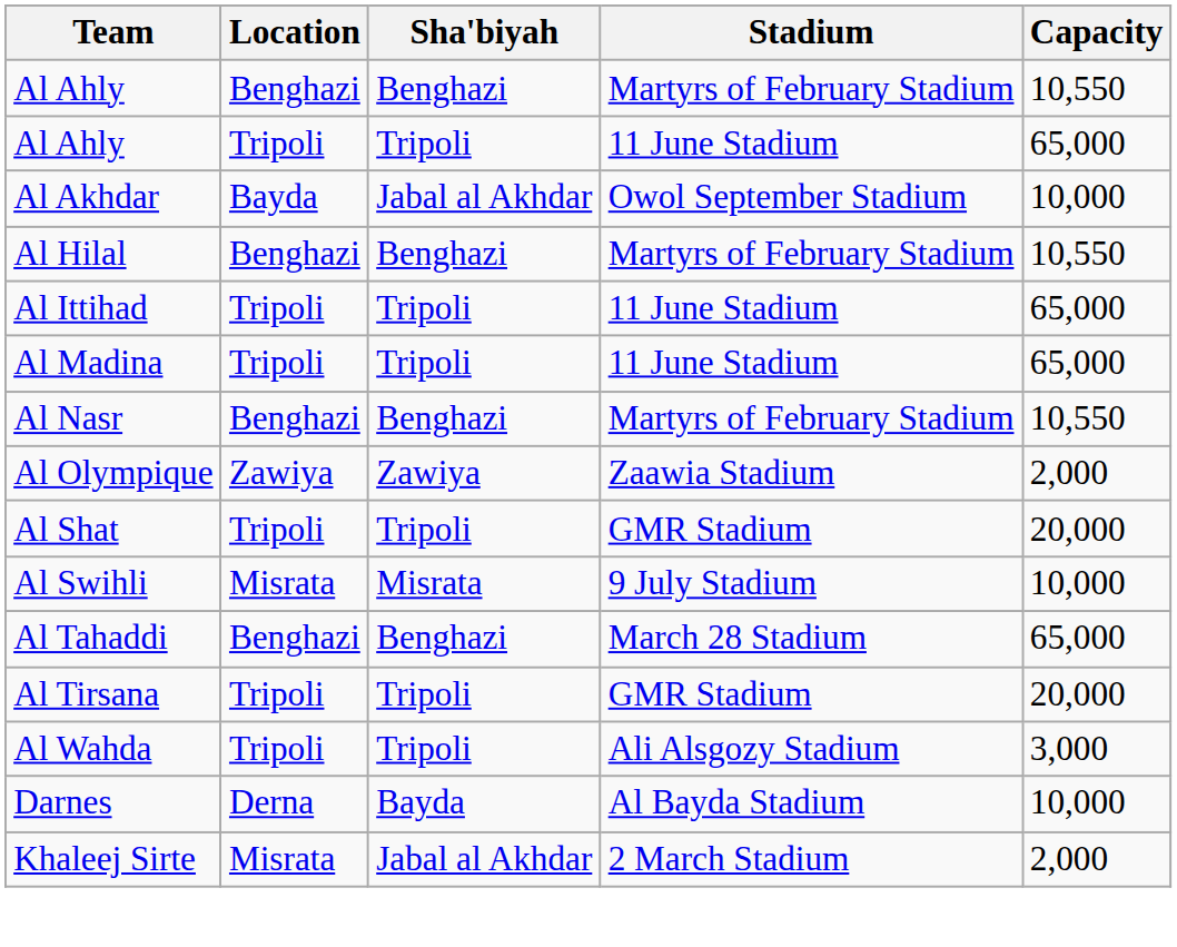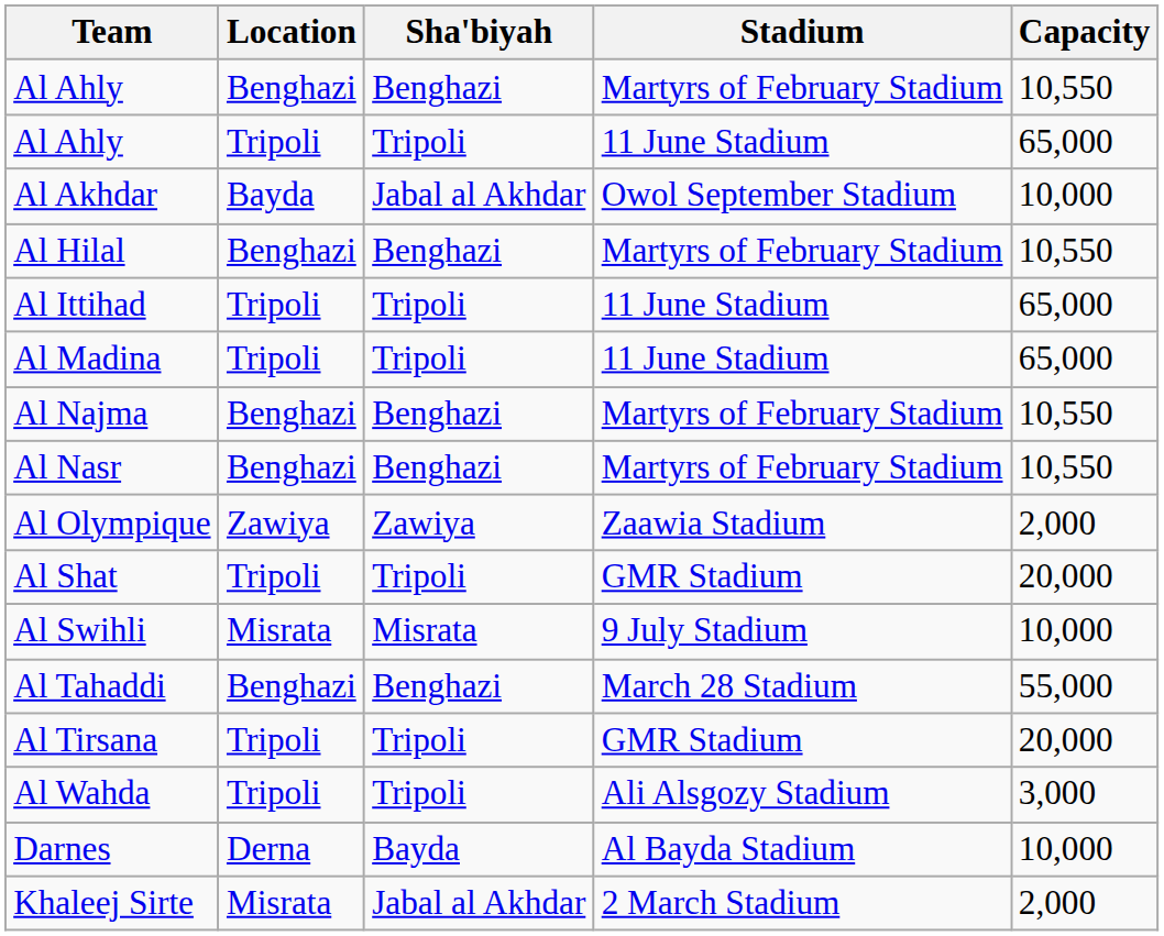 <table class="wikitable sortable">
 <tr>
 <th>Team</th>
 <th>Location</th>
 <th>Sha'biyah</th>
 <th>Stadium</th>
 <th>Capacity</th>
 </tr>
 <tr>
 <td><a href='#'>Al Ahly</a></td>
 <td><a href='#'>Benghazi</a></td>
 <td><a href='#'>Benghazi</a></td>
 <td><a href='#'>Martyrs of February Stadium</a></td>
 <td>10,550</td>
 </tr>
 <tr>
 <td><a href='#'>Al Ahly</a></td>
 <td><a href='#'>Tripoli</a></td>
 <td><a href='#'>Tripoli</a></td>
 <td><a href='#'>11 June Stadium</a></td>
 <td>65,000</td>
 </tr>
 <tr>
 <td><a href='#'>Al Akhdar</a></td>
 <td><a href='#'>Bayda</a></td>
 <td><a href='#'>Jabal al Akhdar</a></td>
 <td><a href='#'>Owol September Stadium</a></td>
 <td>10,000</td>
 </tr>
 <tr>
 <td><a href='#'>Al Hilal</a></td>
 <td><a href='#'>Benghazi</a></td>
 <td><a href='#'>Benghazi</a></td>
 <td><a href='#'>Martyrs of February Stadium</a></td>
 <td>10,550</td>
 </tr>
 <tr>
 <td><a href='#'>Al Ittihad</a></td>
 <td><a href='#'>Tripoli</a></td>
 <td><a href='#'>Tripoli</a></td>
 <td><a href='#'>11 June Stadium</a></td>
 <td>65,000</td>
 </tr>
 <tr>
 <td><a href='#'>Al Madina</a></td>
 <td><a href='#'>Tripoli</a></td>
 <td><a href='#'>Tripoli</a></td>
 <td><a href='#'>11 June Stadium</a></td>
 <td>65,000</td>
 </tr>
 <tr>
+<td><a href='#'>Al Najma</a></td>
+<td><a href='#'>Benghazi</a></td>
+<td><a href='#'>Benghazi</a></td>
+<td><a href='#'>Martyrs of February Stadium</a></td>
+<td>10,550</td>
+</tr>
+<tr>
 <td><a href='#'>Al Nasr</a></td>
 <td><a href='#'>Benghazi</a></td>
 <td><a href='#'>Benghazi</a></td>
 <td><a href='#'>Martyrs of February Stadium</a></td>
 <td>10,550</td>
 </tr>
 <tr>
 <td><a href='#'>Al Olympique</a></td>
 <td><a href='#'>Zawiya</a></td>
 <td><a href='#'>Zawiya</a></td>
 <td><a href='#'>Zaawia Stadium</a></td>
 <td>2,000</td>
 </tr>
 <tr>
 <td><a href='#'>Al Shat</a></td>
 <td><a href='#'>Tripoli</a></td>
 <td><a href='#'>Tripoli</a></td>
 <td><a href='#'>GMR Stadium</a></td>
 <td>20,000</td>
 </tr>
 <tr>
 <td><a href='#'>Al Swihli</a></td>
 <td><a href='#'>Misrata</a></td>
 <td><a href='#'>Misrata</a></td>
 <td><a href='#'>9 July Stadium</a></td>
 <td>10,000</td>
 </tr>
 <tr>
 <td><a href='#'>Al Tahaddi</a></td>
 <td><a href='#'>Benghazi</a></td>
 <td><a href='#'>Benghazi</a></td>
 <td><a href='#'>March 28 Stadium</a></td>
-<td>65,000</td>
+<td>55,000</td>
 </tr>
 <tr>
 <td><a href='#'>Al Tirsana</a></td>
 <td><a href='#'>Tripoli</a></td>
 <td><a href='#'>Tripoli</a></td>
 <td><a href='#'>GMR Stadium</a></td>
 <td>20,000</td>
 </tr>
 <tr>
 <td><a href='#'>Al Wahda</a></td>
 <td><a href='#'>Tripoli</a></td>
 <td><a href='#'>Tripoli</a></td>
 <td><a href='#'>Ali Alsgozy Stadium</a></td>
 <td>3,000</td>
 </tr>
 <tr>
 <td><a href='#'>Darnes</a></td>
 <td><a href='#'>Derna</a></td>
 <td><a href='#'>Bayda</a></td>
 <td><a href='#'>Al Bayda Stadium</a></td>
 <td>10,000</td>
 </tr>
 <tr>
 <td><a href='#'>Khaleej Sirte</a></td>
 <td><a href='#'>Misrata</a></td>
 <td><a href='#'>Jabal al Akhdar</a></td>
 <td><a href='#'>2 March Stadium</a></td>
 <td>2,000</td>
 </tr>
 </table>
